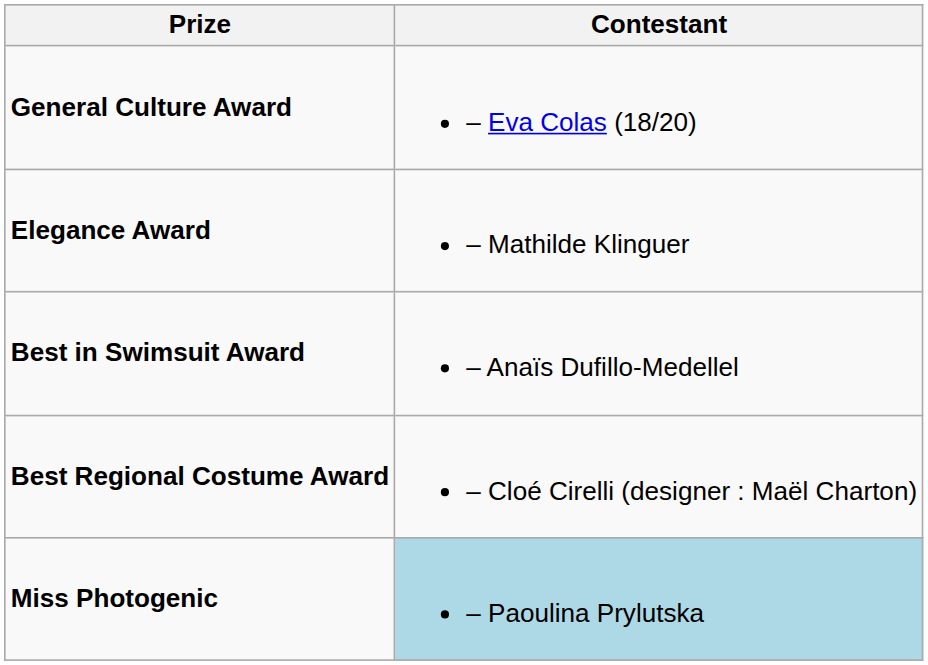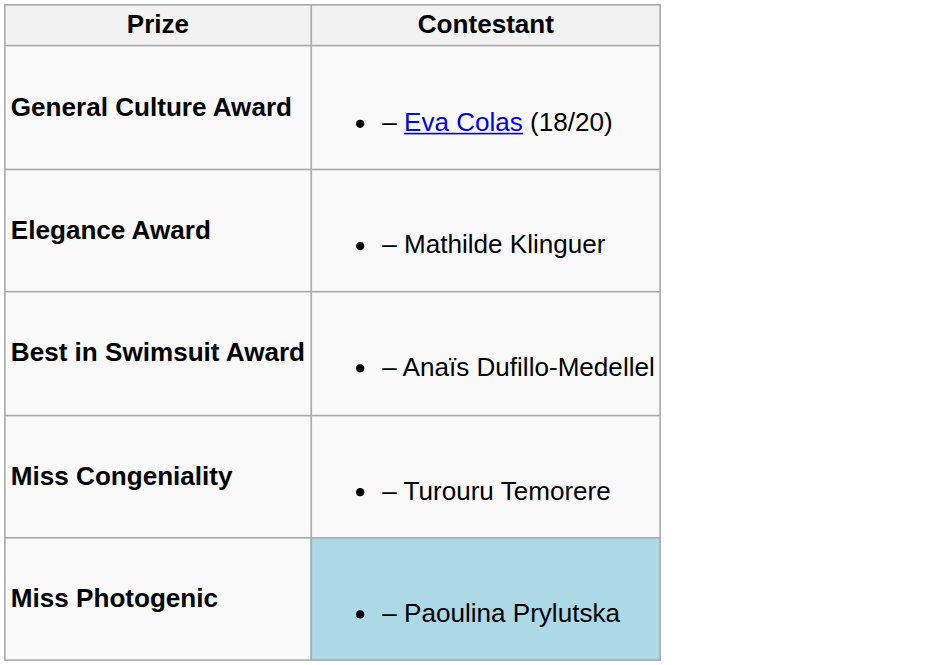 <table class="wikitable">
 <tr>
 <th>Prize</th>
 <th>Contestant</th>
 </tr>
 <tr>
 <td><strong>General Culture Award</strong></td>
 <td><br><ul><li><strong></strong> – <a href='#'>Eva Colas</a> (18/20)</li></ul></td>
 </tr>
 <tr>
 <td><strong>Elegance Award</strong></td>
 <td><br><ul><li><strong></strong> – Mathilde Klinguer</li></ul></td>
 </tr>
 <tr>
 <td><strong>Best in Swimsuit Award</strong></td>
 <td><br><ul><li><strong></strong> – Anaïs Dufillo-Medellel</li></ul></td>
 </tr>
 <tr>
-<td><strong>Best Regional Costume Award</strong></td>
-<td><br><ul><li><strong></strong> – Cloé Cirelli (designer : Maël Charton)</li></ul></td>
+<td><strong>Miss Congeniality</strong></td>
+<td><br><ul><li><strong></strong> – Turouru Temorere</li></ul></td>
 </tr>
 <tr>
 <td><strong>Miss Photogenic</strong></td>
 <td style="background: lightblue;"><br><ul><li><strong></strong> – Paoulina Prylutska</li></ul></td>
 </tr>
 </table>
